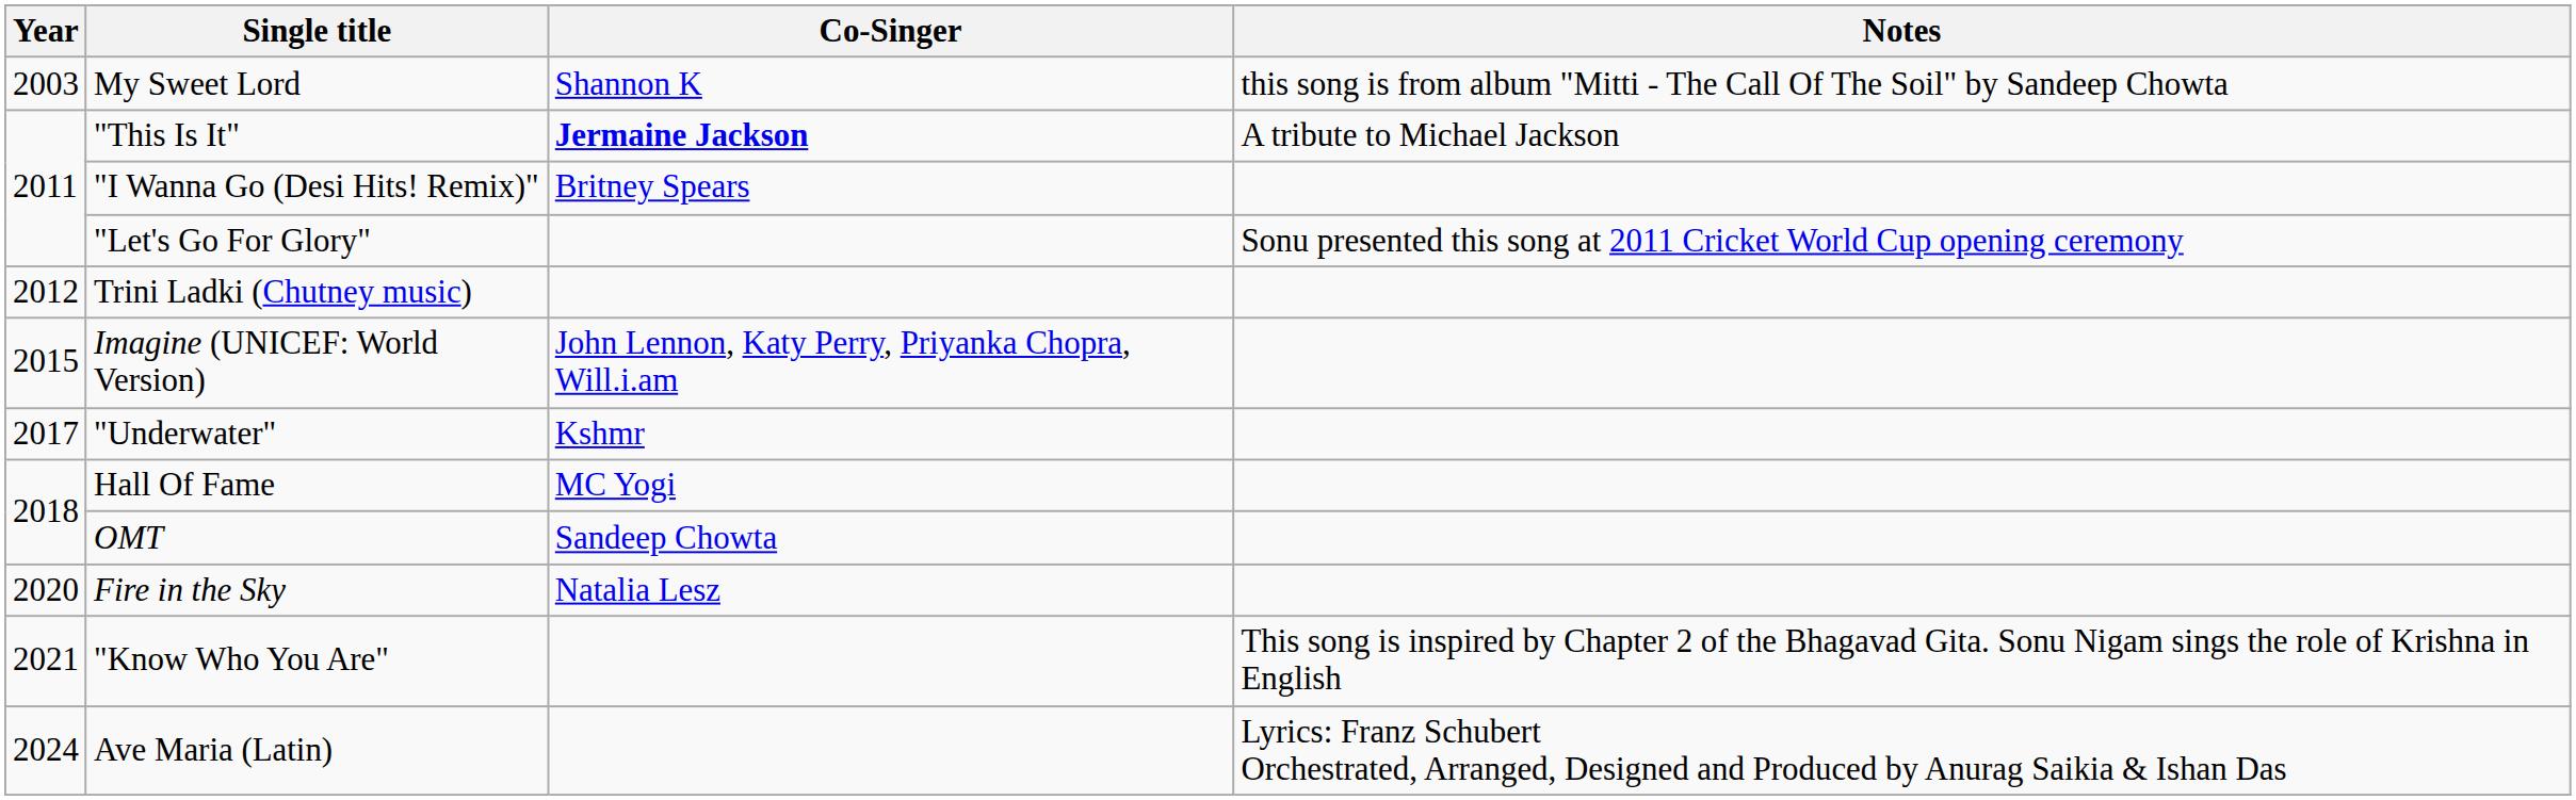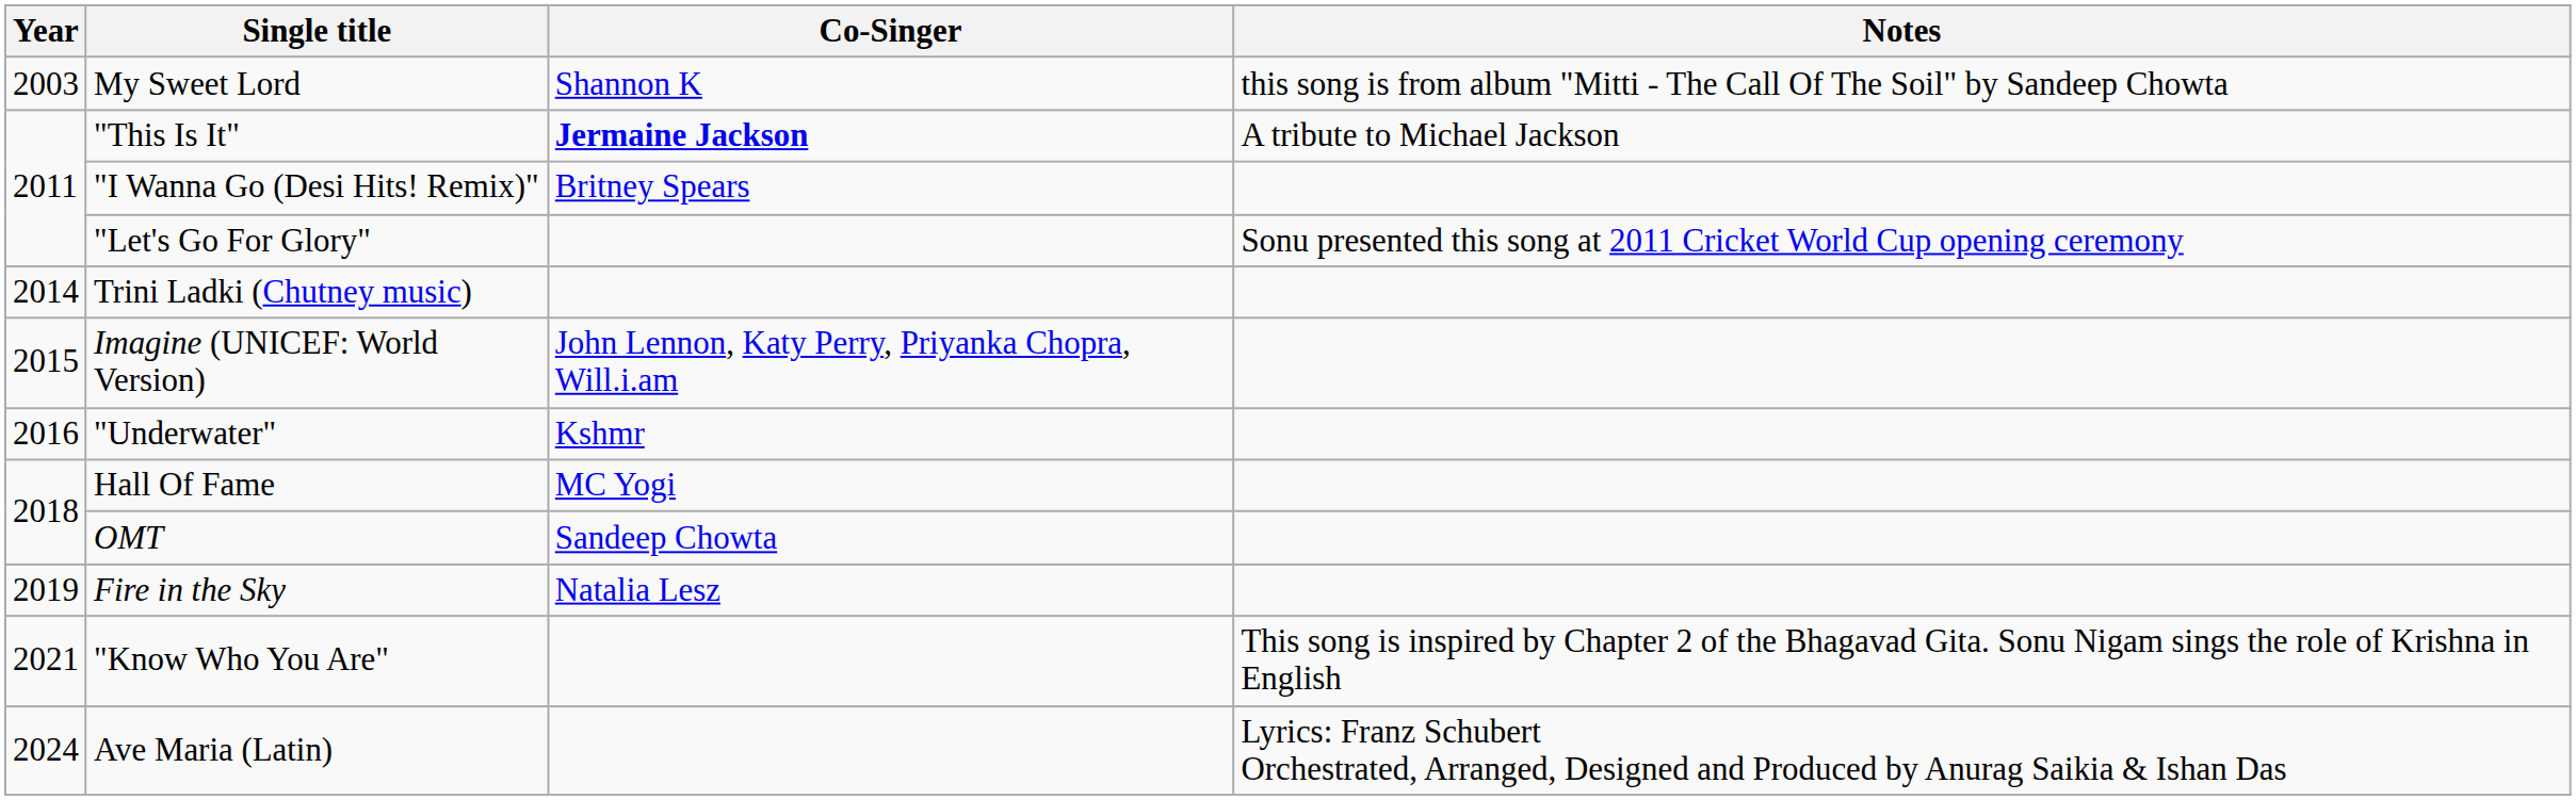 <table class="wikitable sortable">
 <tr>
 <th>Year</th>
 <th>Single title</th>
 <th>Co-Singer</th>
 <th>Notes</th>
 </tr>
 <tr>
 <td>2003</td>
 <td>My Sweet Lord</td>
 <td><a href='#'>Shannon K</a></td>
 <td>this song is from album "Mitti - The Call Of The Soil" by Sandeep Chowta</td>
 </tr>
 <tr>
 <td rowspan=3>2011</td>
 <td>"This Is It"</td>
 <td><strong><a href='#'>Jermaine Jackson</a></strong></td>
 <td>A tribute to Michael Jackson</td>
 </tr>
 <tr>
 <td>"I Wanna Go (Desi Hits! Remix)"</td>
 <td><a href='#'>Britney Spears</a></td>
 <td></td>
 </tr>
 <tr>
 <td>"Let's Go For Glory"</td>
 <td></td>
 <td>Sonu presented this song at <a href='#'>2011 Cricket World Cup opening ceremony</a></td>
 </tr>
 <tr>
-<td>2012</td>
+<td>2014</td>
 <td>Trini Ladki (<a href='#'>Chutney music</a>)</td>
 <td></td>
 <td></td>
 </tr>
 <tr>
 <td>2015</td>
 <td><em>Imagine</em> (UNICEF: World Version)</td>
 <td><a href='#'>John Lennon</a>, <a href='#'>Katy Perry</a>, <a href='#'>Priyanka Chopra</a>, <a href='#'>Will.i.am</a></td>
 </tr>
 <tr>
-<td>2017</td>
+<td>2016</td>
 <td>"Underwater"</td>
 <td><a href='#'>Kshmr</a></td>
 <td></td>
 </tr>
 <tr>
 <td rowspan ="2">2018</td>
 <td>Hall Of Fame</td>
 <td><a href='#'>MC Yogi</a></td>
 <td></td>
 </tr>
 <tr>
 <td><em>OMT</em></td>
 <td><a href='#'>Sandeep Chowta</a></td>
 <td></td>
 </tr>
 <tr>
-<td>2020</td>
+<td>2019</td>
 <td><em>Fire in the Sky</em></td>
 <td><a href='#'>Natalia Lesz</a></td>
 <td></td>
 </tr>
 <tr>
 <td>2021</td>
 <td>"Know Who You Are"</td>
 <td></td>
 <td>This song is inspired by Chapter 2 of the Bhagavad Gita. Sonu Nigam sings the role of Krishna in English</td>
 </tr>
 <tr>
 <td>2024</td>
 <td>Ave Maria (Latin)</td>
 <td></td>
 <td>Lyrics: Franz Schubert<br>Orchestrated, Arranged, Designed and Produced by Anurag Saikia & Ishan Das</td>
 </tr>
 </table>
